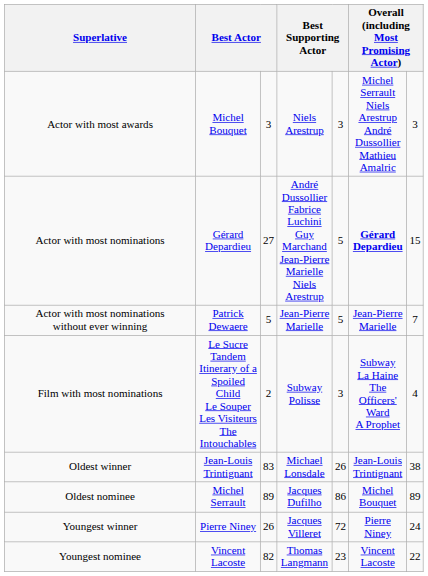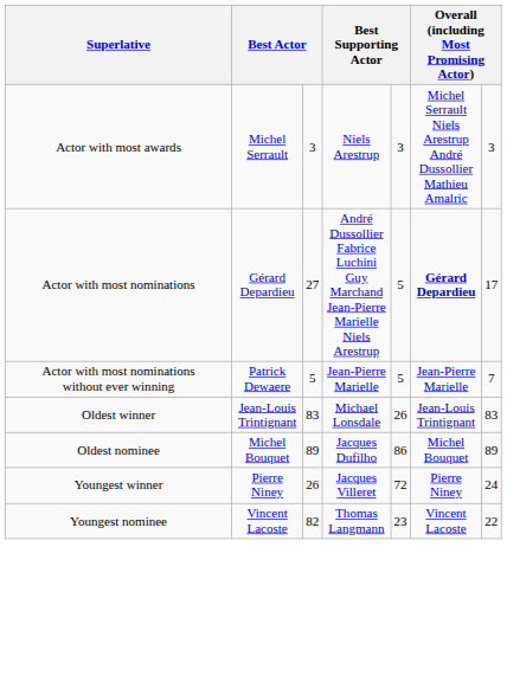 <table class="wikitable" style="text-align: center">
 <tr>
 <th style="width:270px;"><strong><a href='#'>Superlative</a></strong></th>
 <th colspan="2" style="width:270px;"><strong><a href='#'>Best Actor</a></strong></th>
 <th colspan="2" style="width:270px;"><strong>Best Supporting Actor</strong></th>
 <th colspan="2" style="width:270px;"><strong>Overall<br>(including <a href='#'>Most Promising Actor</a>)</strong></th>
 </tr>
 <tr>
 <td>Actor with most awards</td>
-<td><a href='#'>Michel Bouquet</a></td>
+<td><a href='#'>Michel Serrault</a></td>
 <td>3</td>
 <td><a href='#'>Niels Arestrup</a></td>
 <td>3</td>
 <td><a href='#'>Michel Serrault</a><br><a href='#'>Niels Arestrup</a><br><a href='#'>André Dussollier</a><br><a href='#'>Mathieu Amalric</a></td>
 <td>3</td>
 </tr>
 <tr>
 <td>Actor with most nominations</td>
 <td><a href='#'>Gérard Depardieu</a></td>
 <td>27</td>
 <td><a href='#'>André Dussollier</a><br><a href='#'>Fabrice Luchini</a><br><a href='#'>Guy Marchand</a><br><a href='#'>Jean-Pierre Marielle</a><br><a href='#'>Niels Arestrup</a></td>
 <td>5</td>
 <td><strong><a href='#'>Gérard Depardieu</a></strong></td>
-<td>15</td>
+<td>17</td>
 </tr>
 <tr>
 <td>Actor with most nominations<br>without ever winning</td>
 <td><a href='#'>Patrick Dewaere</a></td>
 <td>5</td>
 <td><a href='#'>Jean-Pierre Marielle</a></td>
 <td>5</td>
 <td><a href='#'>Jean-Pierre Marielle</a></td>
 <td>7</td>
 </tr>
 <tr>
-<td>Film with most nominations</td>
-<td><a href='#'>Le Sucre</a><br><a href='#'>Tandem</a><br><a href='#'>Itinerary of a Spoiled Child</a><br><a href='#'>Le Souper</a><br><a href='#'>Les Visiteurs</a><br><a href='#'>The Intouchables</a></td>
-<td>2</td>
-<td><a href='#'>Subway</a><br><a href='#'>Polisse</a></td>
-<td>3</td>
-<td><a href='#'>Subway</a><br><a href='#'>La Haine</a><br><a href='#'>The Officers' Ward</a><br><a href='#'>A Prophet</a></td>
-<td>4</td>
-</tr>
-<tr>
 <td>Oldest winner</td>
 <td><a href='#'>Jean-Louis Trintignant</a></td>
 <td>83</td>
 <td><a href='#'>Michael Lonsdale</a></td>
 <td>26</td>
 <td><a href='#'>Jean-Louis Trintignant</a></td>
-<td>38</td>
+<td>83</td>
 </tr>
 <tr>
 <td>Oldest nominee</td>
-<td><a href='#'>Michel Serrault</a></td>
+<td><a href='#'>Michel Bouquet</a></td>
 <td>89</td>
 <td><a href='#'>Jacques Dufilho</a></td>
 <td>86</td>
 <td><a href='#'>Michel Bouquet</a></td>
 <td>89</td>
 </tr>
 <tr>
 <td>Youngest winner</td>
 <td><a href='#'>Pierre Niney</a></td>
 <td>26</td>
 <td><a href='#'>Jacques Villeret</a></td>
 <td>72</td>
 <td><a href='#'>Pierre Niney</a></td>
 <td>24</td>
 </tr>
 <tr>
 <td>Youngest nominee</td>
 <td><a href='#'>Vincent Lacoste</a></td>
 <td>82</td>
 <td><a href='#'>Thomas Langmann</a></td>
 <td>23</td>
 <td><a href='#'>Vincent Lacoste</a></td>
 <td>22</td>
 </tr>
 </table>
